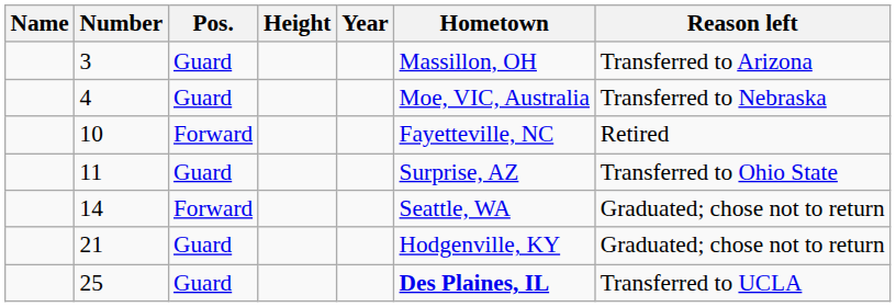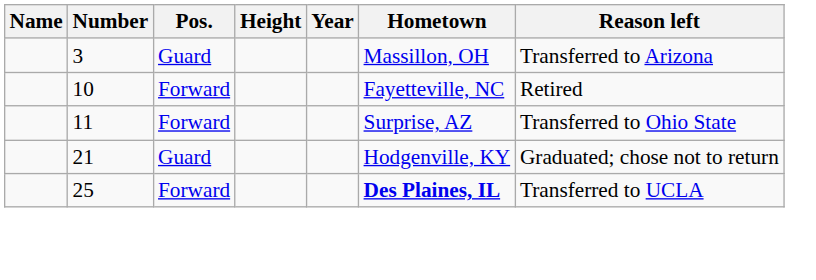 <table class="wikitable sortable" border="1">
 <tr>
 <th>Name</th>
 <th>Number</th>
 <th>Pos.</th>
 <th>Height</th>
 <th>Year</th>
 <th>Hometown</th>
 <th class="unsortable">Reason left</th>
 </tr>
 <tr>
 <td></td>
 <td>3</td>
 <td><a href='#'>Guard</a></td>
 <td></td>
 <td></td>
 <td><a href='#'>Massillon, OH</a></td>
 <td>Transferred to <a href='#'>Arizona</a></td>
 </tr>
 <tr>
 <td></td>
-<td>4</td>
-<td><a href='#'>Guard</a></td>
-<td></td>
-<td></td>
-<td><a href='#'>Moe, VIC, Australia</a></td>
-<td>Transferred to <a href='#'>Nebraska</a></td>
-</tr>
-<tr>
-<td></td>
 <td>10</td>
 <td><a href='#'>Forward</a></td>
 <td></td>
 <td></td>
 <td><a href='#'>Fayetteville, NC</a></td>
 <td>Retired</td>
 </tr>
 <tr>
 <td></td>
 <td>11</td>
-<td><a href='#'>Guard</a></td>
+<td><a href='#'>Forward</a></td>
 <td></td>
 <td></td>
 <td><a href='#'>Surprise, AZ</a></td>
 <td>Transferred to <a href='#'>Ohio State</a></td>
-</tr>
-<tr>
-<td></td>
-<td>14</td>
-<td><a href='#'>Forward</a></td>
-<td></td>
-<td></td>
-<td><a href='#'>Seattle, WA</a></td>
-<td>Graduated; chose not to return</td>
 </tr>
 <tr>
 <td></td>
 <td>21</td>
 <td><a href='#'>Guard</a></td>
 <td></td>
 <td></td>
 <td><a href='#'>Hodgenville, KY</a></td>
 <td>Graduated; chose not to return</td>
 </tr>
 <tr>
 <td></td>
 <td>25</td>
-<td><a href='#'>Guard</a></td>
+<td><a href='#'>Forward</a></td>
 <td></td>
 <td></td>
 <td><strong><a href='#'>Des Plaines, IL</a></strong></td>
 <td>Transferred to <a href='#'>UCLA</a></td>
 </tr>
 </table>
